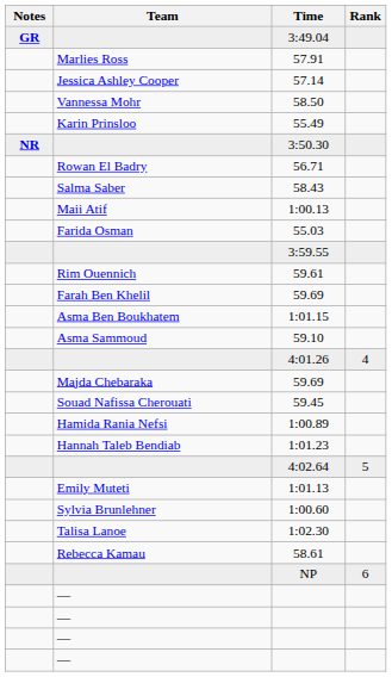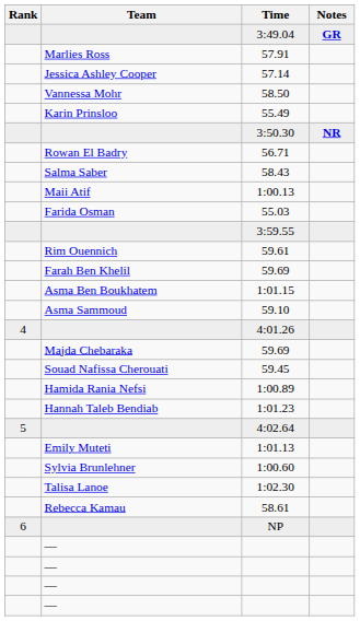 <table class="wikitable" style="text-align:center">
 <tr>
-<th width=50>Notes</th>
+<th width=40>Rank</th>
 <th width=250>Team</th>
 <th width=80>Time</th>
-<th width=40>Rank</th>
+<th width=50>Notes</th>
 </tr>
 <tr bgcolor=eeeeee>
-<td><strong><a href='#'>GR</a></strong></td>
+<td></td>
 <td align=left></td>
 <td>3:49.04</td>
-<td></td>
+<td><strong><a href='#'>GR</a></strong></td>
 </tr>
 <tr>
 <td></td>
 <td align=left><a href='#'>Marlies Ross</a></td>
 <td>57.91</td>
 <td></td>
 </tr>
 <tr>
 <td></td>
 <td align=left><a href='#'>Jessica Ashley Cooper</a></td>
 <td>57.14</td>
 <td></td>
 </tr>
 <tr>
 <td></td>
 <td align=left><a href='#'>Vannessa Mohr</a></td>
 <td>58.50</td>
 <td></td>
 </tr>
 <tr>
 <td></td>
 <td align=left><a href='#'>Karin Prinsloo</a></td>
 <td>55.49</td>
 <td></td>
 </tr>
 <tr bgcolor=eeeeee>
-<td><strong><a href='#'>NR</a></strong></td>
+<td></td>
 <td align=left></td>
 <td>3:50.30</td>
-<td></td>
+<td><strong><a href='#'>NR</a></strong></td>
 </tr>
 <tr>
 <td></td>
 <td align=left><a href='#'>Rowan El Badry</a></td>
 <td>56.71</td>
 <td></td>
 </tr>
 <tr>
 <td></td>
 <td align=left><a href='#'>Salma Saber</a></td>
 <td>58.43</td>
 <td></td>
 </tr>
 <tr>
 <td></td>
 <td align=left><a href='#'>Maii Atif</a></td>
 <td>1:00.13</td>
 <td></td>
 </tr>
 <tr>
 <td></td>
 <td align=left><a href='#'>Farida Osman</a></td>
 <td>55.03</td>
 <td></td>
 </tr>
 <tr bgcolor=eeeeee>
 <td></td>
 <td align=left></td>
 <td>3:59.55</td>
 <td></td>
 </tr>
 <tr>
 <td></td>
 <td align=left><a href='#'>Rim Ouennich</a></td>
 <td>59.61</td>
 <td></td>
 </tr>
 <tr>
 <td></td>
 <td align=left><a href='#'>Farah Ben Khelil</a></td>
 <td>59.69</td>
 <td></td>
 </tr>
 <tr>
 <td></td>
 <td align=left><a href='#'>Asma Ben Boukhatem</a></td>
 <td>1:01.15</td>
 <td></td>
 </tr>
 <tr>
 <td></td>
 <td align=left><a href='#'>Asma Sammoud</a></td>
 <td>59.10</td>
 <td></td>
 </tr>
 <tr bgcolor=eeeeee>
-<td></td>
+<td>4</td>
 <td align=left></td>
 <td>4:01.26</td>
-<td>4</td>
+<td></td>
 </tr>
 <tr>
 <td></td>
 <td align=left><a href='#'>Majda Chebaraka</a></td>
 <td>59.69</td>
 <td></td>
 </tr>
 <tr>
 <td></td>
 <td align=left><a href='#'>Souad Nafissa Cherouati</a></td>
 <td>59.45</td>
 <td></td>
 </tr>
 <tr>
 <td></td>
 <td align=left><a href='#'>Hamida Rania Nefsi</a></td>
 <td>1:00.89</td>
 <td></td>
 </tr>
 <tr>
 <td></td>
 <td align=left><a href='#'>Hannah Taleb Bendiab</a></td>
 <td>1:01.23</td>
 <td></td>
 </tr>
 <tr bgcolor=eeeeee>
-<td></td>
+<td>5</td>
 <td align=left></td>
 <td>4:02.64</td>
-<td>5</td>
+<td></td>
 </tr>
 <tr>
 <td></td>
 <td align=left><a href='#'>Emily Muteti</a></td>
 <td>1:01.13</td>
 <td></td>
 </tr>
 <tr>
 <td></td>
 <td align=left><a href='#'>Sylvia Brunlehner</a></td>
 <td>1:00.60</td>
 <td></td>
 </tr>
 <tr>
 <td></td>
 <td align=left><a href='#'>Talisa Lanoe</a></td>
 <td>1:02.30</td>
 <td></td>
 </tr>
 <tr>
 <td></td>
 <td align=left><a href='#'>Rebecca Kamau</a></td>
 <td>58.61</td>
 <td></td>
 </tr>
 <tr bgcolor=eeeeee>
-<td></td>
+<td>6</td>
 <td align=left></td>
 <td>NP</td>
-<td>6</td>
+<td></td>
 </tr>
 <tr>
 <td></td>
 <td align=left>—</td>
 <td></td>
 <td></td>
 </tr>
 <tr>
 <td></td>
 <td align=left>—</td>
 <td></td>
 <td></td>
 </tr>
 <tr>
 <td></td>
 <td align=left>—</td>
 <td></td>
 <td></td>
 </tr>
 <tr>
 <td></td>
 <td align=left>—</td>
 <td></td>
 <td></td>
 </tr>
 </table>
